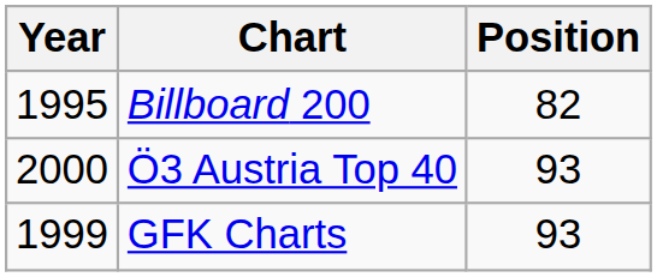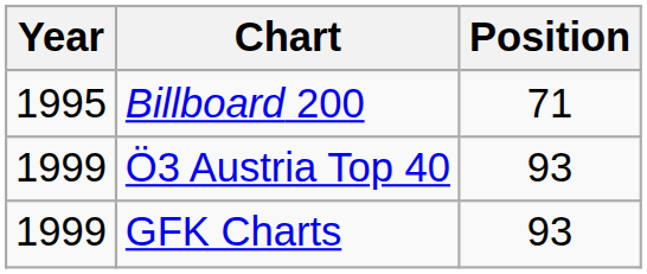 <table class="wikitable">
 <tr>
 <th>Year</th>
 <th>Chart</th>
 <th>Position</th>
 </tr>
 <tr>
 <td>1995</td>
 <td><a href='#'><em>Billboard</em> 200</a></td>
-<td align="center">82</td>
+<td align="center">71</td>
 </tr>
 <tr>
-<td>2000</td>
+<td>1999</td>
 <td><a href='#'>Ö3 Austria Top 40</a></td>
 <td align="center">93</td>
 </tr>
 <tr>
 <td>1999</td>
 <td><a href='#'>GFK Charts</a></td>
 <td align="center">93</td>
 </tr>
 </table>
